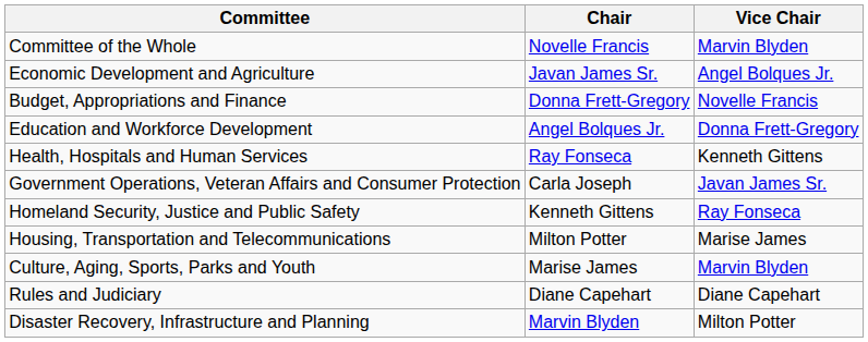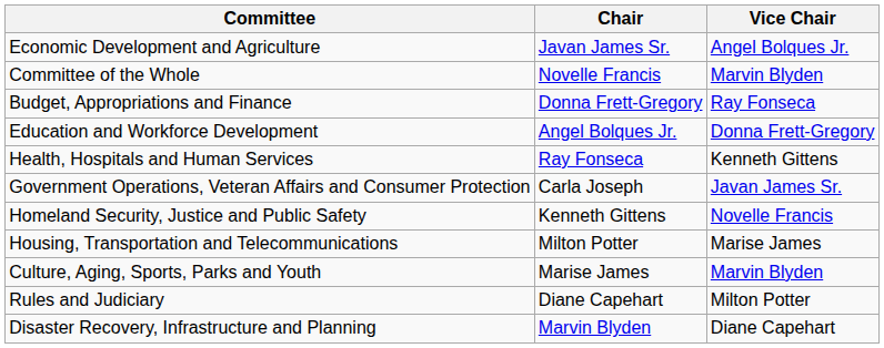 <table class="wikitable">
 <tr>
 <th>Committee</th>
 <th>Chair</th>
 <th>Vice Chair</th>
 </tr>
 <tr>
+<td>Economic Development and Agriculture</td>
+<td><a href='#'>Javan James Sr.</a></td>
+<td><a href='#'>Angel Bolques Jr.</a></td>
+</tr>
+<tr>
 <td>Committee of the Whole</td>
 <td><a href='#'>Novelle Francis</a></td>
 <td><a href='#'>Marvin Blyden</a></td>
 </tr>
 <tr>
-<td>Economic Development and Agriculture</td>
-<td><a href='#'>Javan James Sr.</a></td>
-<td><a href='#'>Angel Bolques Jr.</a></td>
-</tr>
-<tr>
 <td>Budget, Appropriations and Finance</td>
 <td><a href='#'>Donna Frett-Gregory</a></td>
-<td><a href='#'>Novelle Francis</a></td>
+<td><a href='#'>Ray Fonseca</a></td>
 </tr>
 <tr>
 <td>Education and Workforce Development</td>
 <td><a href='#'>Angel Bolques Jr.</a></td>
 <td><a href='#'>Donna Frett-Gregory</a></td>
 </tr>
 <tr>
 <td>Health, Hospitals and Human Services</td>
 <td><a href='#'>Ray Fonseca</a></td>
 <td>Kenneth Gittens</td>
 </tr>
 <tr>
 <td>Government Operations, Veteran Affairs and Consumer Protection</td>
 <td>Carla Joseph</td>
 <td><a href='#'>Javan James Sr.</a></td>
 </tr>
 <tr>
 <td>Homeland Security, Justice and Public Safety</td>
 <td>Kenneth Gittens</td>
-<td><a href='#'>Ray Fonseca</a></td>
+<td><a href='#'>Novelle Francis</a></td>
 </tr>
 <tr>
 <td>Housing, Transportation and Telecommunications</td>
 <td>Milton Potter</td>
 <td>Marise James</td>
 </tr>
 <tr>
 <td>Culture, Aging, Sports, Parks and Youth</td>
 <td>Marise James</td>
 <td><a href='#'>Marvin Blyden</a></td>
 </tr>
 <tr>
 <td>Rules and Judiciary</td>
 <td>Diane Capehart</td>
-<td>Diane Capehart</td>
+<td>Milton Potter</td>
 </tr>
 <tr>
 <td>Disaster Recovery, Infrastructure and Planning</td>
 <td><a href='#'>Marvin Blyden</a></td>
-<td>Milton Potter</td>
+<td>Diane Capehart</td>
 </tr>
 <tr>
 </tr>
 </table>
